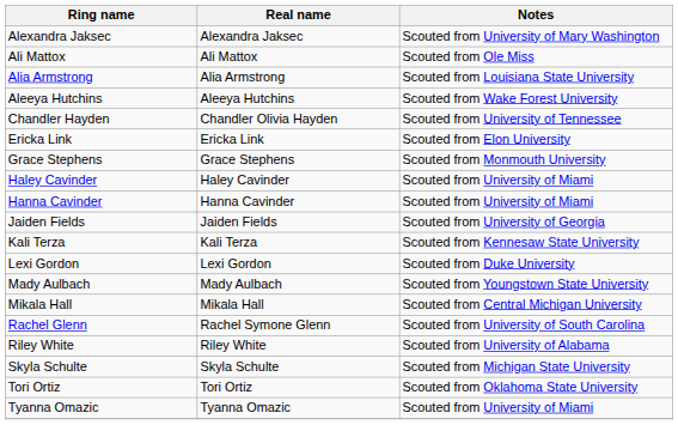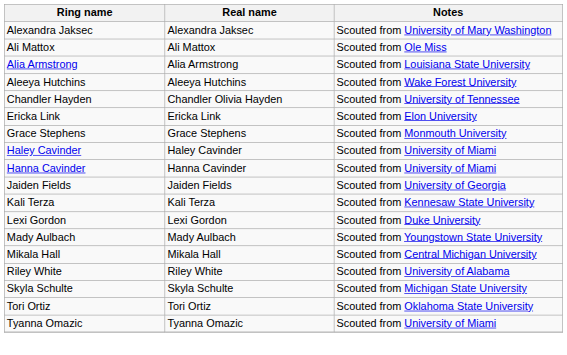 <table class="wikitable sortable" style="width:65%;">
 <tr>
 <th width=19%>Ring name</th>
 <th width=20%>Real name</th>
 <th width=27%>Notes</th>
 </tr>
 <tr>
 <td>Alexandra Jaksec</td>
 <td>Alexandra Jaksec</td>
 <td>Scouted from <a href='#'>University of Mary Washington</a></td>
 </tr>
 <tr>
 <td>Ali Mattox</td>
 <td>Ali Mattox</td>
 <td>Scouted from <a href='#'>Ole Miss</a></td>
 </tr>
 <tr>
 <td><a href='#'>Alia Armstrong</a></td>
 <td>Alia Armstrong</td>
 <td>Scouted from <a href='#'>Louisiana State University</a></td>
 </tr>
 <tr>
 <td>Aleeya Hutchins</td>
 <td>Aleeya Hutchins</td>
 <td>Scouted from <a href='#'>Wake Forest University</a></td>
 </tr>
 <tr>
 <td>Chandler Hayden</td>
 <td>Chandler Olivia Hayden</td>
 <td>Scouted from <a href='#'>University of Tennessee</a></td>
 </tr>
 <tr>
 <td>Ericka Link</td>
 <td>Ericka Link</td>
 <td>Scouted from <a href='#'>Elon University</a></td>
 </tr>
 <tr>
 <td>Grace Stephens</td>
 <td>Grace Stephens</td>
 <td>Scouted from <a href='#'>Monmouth University</a></td>
 </tr>
 <tr>
 <td><a href='#'>Haley Cavinder</a></td>
 <td>Haley Cavinder</td>
 <td>Scouted from <a href='#'>University of Miami</a></td>
 </tr>
 <tr>
 <td><a href='#'>Hanna Cavinder</a></td>
 <td>Hanna Cavinder</td>
 <td>Scouted from <a href='#'>University of Miami</a></td>
 </tr>
 <tr>
 <td>Jaiden Fields</td>
 <td>Jaiden Fields</td>
 <td>Scouted from <a href='#'>University of Georgia</a></td>
 </tr>
 <tr>
 <td>Kali Terza</td>
 <td>Kali Terza</td>
 <td>Scouted from <a href='#'>Kennesaw State University</a></td>
 </tr>
 <tr>
 <td>Lexi Gordon</td>
 <td>Lexi Gordon</td>
 <td>Scouted from <a href='#'>Duke University</a></td>
 </tr>
 <tr>
 <td>Mady Aulbach</td>
 <td>Mady Aulbach</td>
 <td>Scouted from <a href='#'>Youngstown State University</a></td>
 </tr>
 <tr>
 <td>Mikala Hall</td>
 <td>Mikala Hall</td>
 <td>Scouted from <a href='#'>Central Michigan University</a></td>
 </tr>
 <tr>
-<td><a href='#'>Rachel Glenn</a></td>
-<td>Rachel Symone Glenn</td>
-<td>Scouted from <a href='#'>University of South Carolina</a></td>
-</tr>
-<tr>
 <td>Riley White</td>
 <td>Riley White</td>
 <td>Scouted from <a href='#'>University of Alabama</a></td>
 </tr>
 <tr>
 <td>Skyla Schulte</td>
 <td>Skyla Schulte</td>
 <td>Scouted from <a href='#'>Michigan State University</a></td>
 </tr>
 <tr>
 <td>Tori Ortiz</td>
 <td>Tori Ortiz</td>
 <td>Scouted from <a href='#'>Oklahoma State University</a></td>
 </tr>
 <tr>
 <td>Tyanna Omazic</td>
 <td>Tyanna Omazic</td>
 <td>Scouted from <a href='#'>University of Miami</a></td>
 </tr>
 <tr>
 </tr>
 </table>
